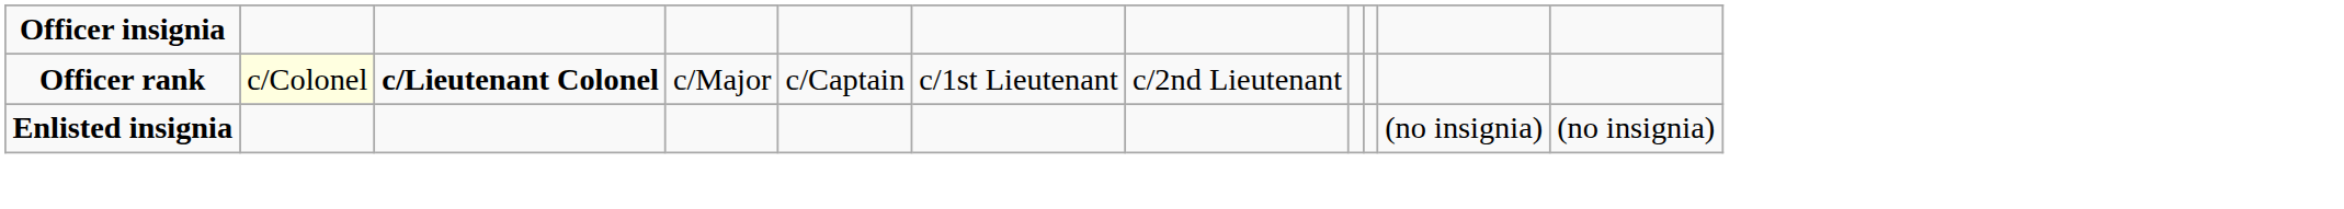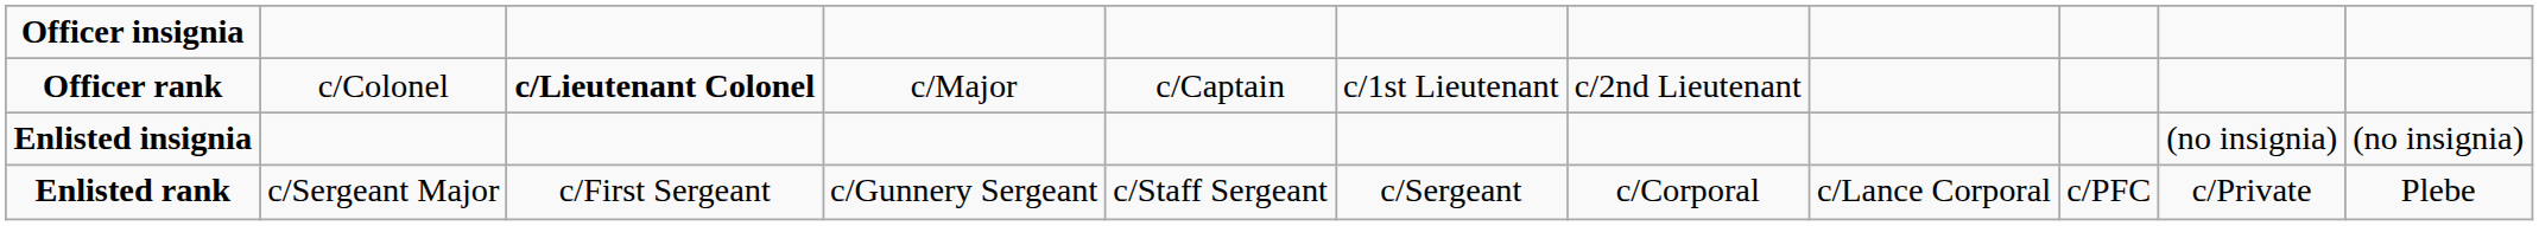 <table class="wikitable">
 <tr style="text-align:center;">
 <td><strong>Officer insignia</strong></td>
 <td></td>
 <td></td>
 <td></td>
 <td></td>
 <td></td>
 <td></td>
 <td></td>
 <td></td>
 <td></td>
 <td></td>
 </tr>
 <tr style="text-align:center;">
 <td><strong>Officer rank</strong></td>
-<td style="background: lightyellow;">c/Colonel</td>
+<td>c/Colonel</td>
 <td><strong>c/Lieutenant Colonel</strong></td>
 <td>c/Major</td>
 <td>c/Captain</td>
 <td>c/1st Lieutenant</td>
 <td>c/2nd Lieutenant</td>
 <td></td>
 <td></td>
 <td></td>
 <td></td>
 </tr>
 <tr style="text-align:center;">
 <td><strong>Enlisted insignia</strong></td>
 <td></td>
 <td></td>
 <td></td>
 <td></td>
 <td></td>
 <td></td>
 <td></td>
 <td></td>
 <td>(no insignia)</td>
 <td>(no insignia)</td>
 </tr>
+<tr style="text-align:center;">
+<td><strong>Enlisted rank</strong></td>
+<td>c/Sergeant Major</td>
+<td>c/First Sergeant</td>
+<td>c/Gunnery Sergeant</td>
+<td>c/Staff Sergeant</td>
+<td>c/Sergeant</td>
+<td>c/Corporal</td>
+<td>c/Lance Corporal</td>
+<td>c/PFC</td>
+<td>c/Private</td>
+<td>Plebe</td>
+</tr>
 </table>
